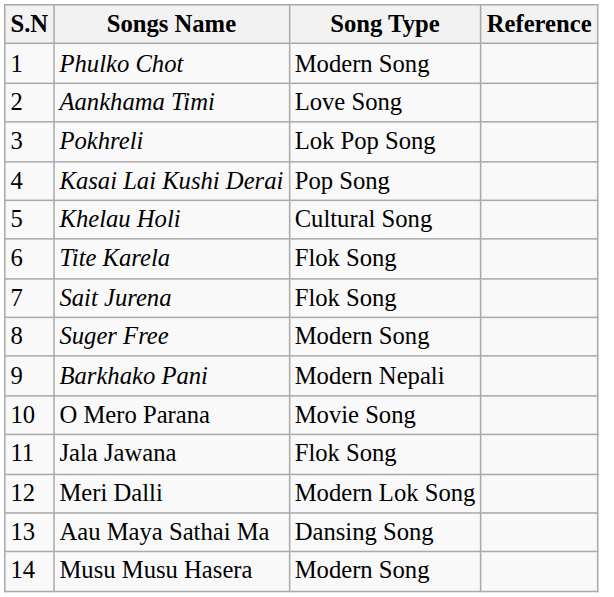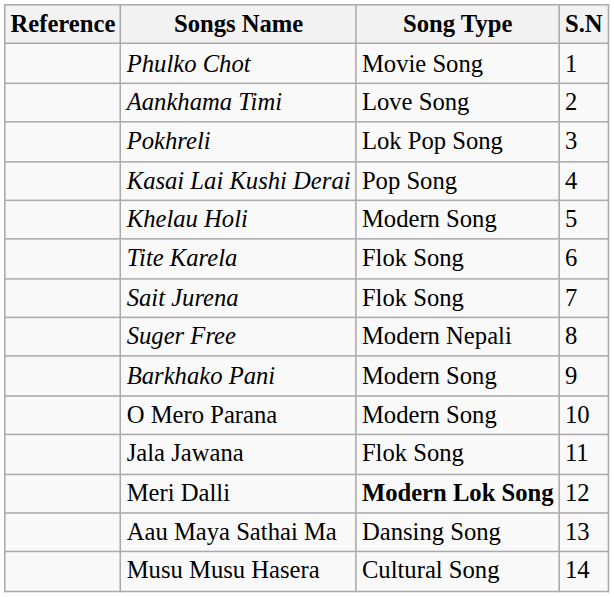 <table class="wikitable">
 <tr>
-<th>S.N</th>
+<th>Reference</th>
 <th>Songs Name</th>
 <th>Song Type</th>
-<th>Reference</th>
+<th>S.N</th>
 </tr>
 <tr>
+<td></td>
+<td><em>Phulko Chot</em></td>
+<td>Movie Song</td>
 <td>1</td>
-<td><em>Phulko Chot</em></td>
-<td>Modern Song</td>
-<td></td>
 </tr>
 <tr>
-<td>2</td>
+<td></td>
 <td><em>Aankhama Timi</em></td>
 <td>Love Song</td>
-<td></td>
+<td>2</td>
 </tr>
 <tr>
-<td>3</td>
+<td></td>
 <td><em>Pokhreli</em></td>
 <td>Lok Pop Song</td>
-<td></td>
+<td>3</td>
 </tr>
 <tr>
-<td>4</td>
+<td></td>
 <td><em>Kasai Lai Kushi Derai</em></td>
 <td>Pop Song</td>
-<td></td>
+<td>4</td>
 </tr>
 <tr>
+<td></td>
+<td><em>Khelau Holi</em></td>
+<td>Modern Song</td>
 <td>5</td>
-<td><em>Khelau Holi</em></td>
-<td>Cultural Song</td>
-<td></td>
 </tr>
 <tr>
-<td>6</td>
+<td></td>
 <td><em>Tite Karela</em></td>
 <td>Flok Song</td>
-<td></td>
+<td>6</td>
 </tr>
 <tr>
-<td>7</td>
+<td></td>
 <td><em>Sait Jurena</em></td>
 <td>Flok Song</td>
-<td></td>
+<td>7</td>
 </tr>
 <tr>
+<td></td>
+<td><em>Suger Free</em></td>
+<td>Modern Nepali</td>
 <td>8</td>
-<td><em>Suger Free</em></td>
-<td>Modern Song</td>
-<td></td>
 </tr>
 <tr>
+<td></td>
+<td><em>Barkhako Pani</em></td>
+<td>Modern Song</td>
 <td>9</td>
-<td><em>Barkhako Pani</em></td>
-<td>Modern Nepali</td>
-<td></td>
 </tr>
 <tr>
+<td></td>
+<td>O Mero Parana</td>
+<td>Modern Song</td>
 <td>10</td>
-<td>O Mero Parana</td>
-<td>Movie Song</td>
-<td></td>
 </tr>
 <tr>
-<td>11</td>
+<td></td>
 <td>Jala Jawana</td>
 <td>Flok Song</td>
-<td></td>
+<td>11</td>
 </tr>
 <tr>
+<td></td>
+<td>Meri Dalli</td>
+<td><strong>Modern Lok Song</strong></td>
 <td>12</td>
-<td>Meri Dalli</td>
-<td>Modern Lok Song</td>
-<td></td>
 </tr>
 <tr>
-<td>13</td>
+<td></td>
 <td>Aau Maya Sathai Ma</td>
 <td>Dansing Song</td>
-<td></td>
+<td>13</td>
 </tr>
 <tr>
+<td></td>
+<td>Musu Musu Hasera</td>
+<td>Cultural Song</td>
 <td>14</td>
-<td>Musu Musu Hasera</td>
-<td>Modern Song</td>
-<td></td>
 </tr>
 </table>
